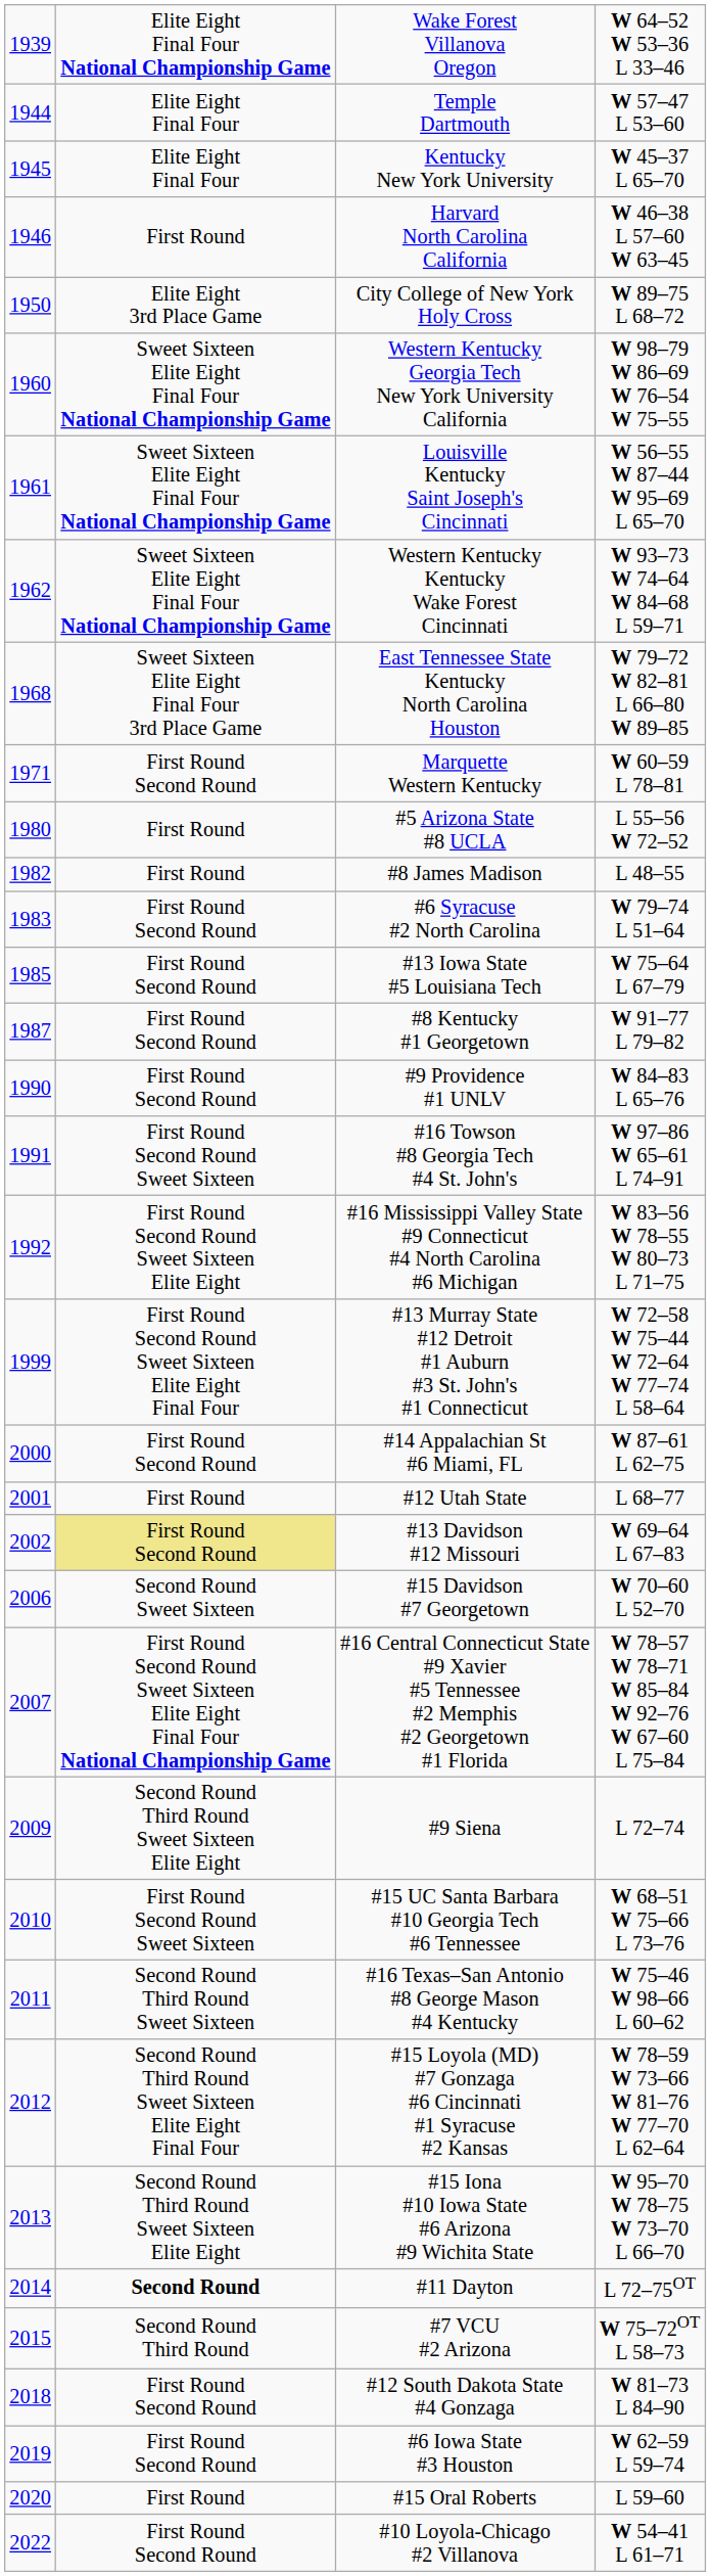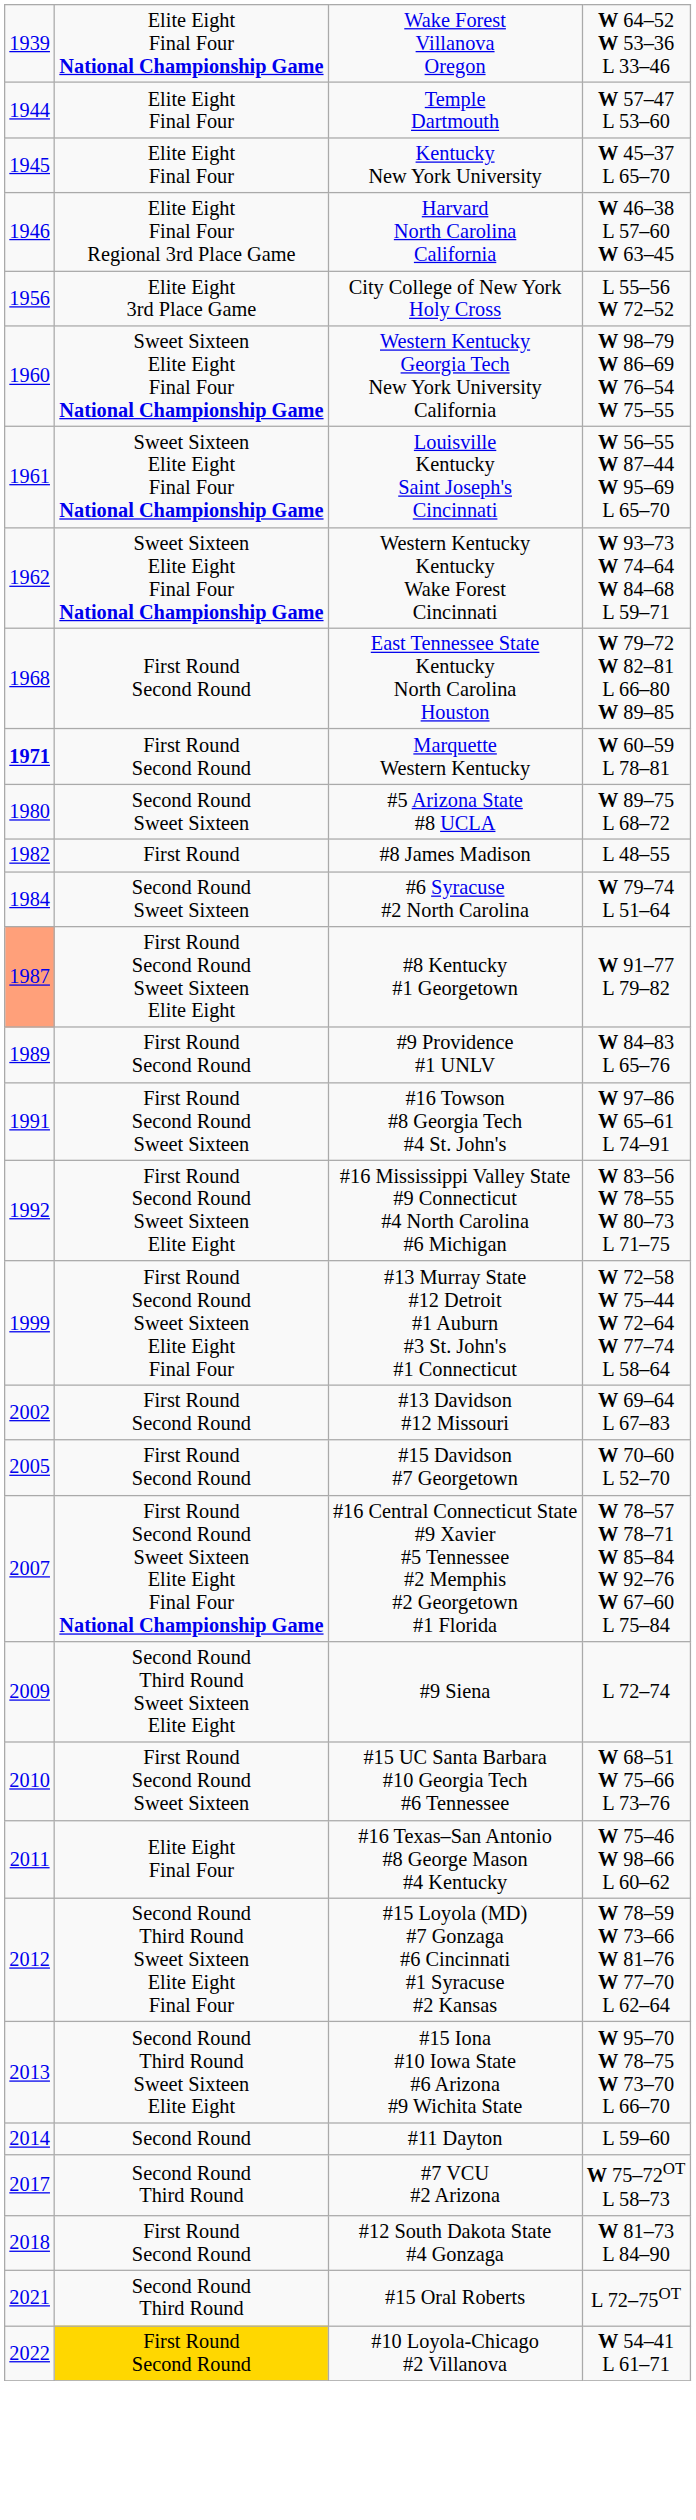 <table class="wikitable">
 <tr align="center">
 <td><a href='#'>1939</a></td>
 <td>Elite Eight<br>Final Four<br><strong><a href='#'>National Championship Game</a></strong></td>
 <td><a href='#'>Wake Forest</a><br><a href='#'>Villanova</a><br><a href='#'>Oregon</a></td>
 <td><strong>W</strong> 64–52<br><strong>W</strong> 53–36<br>L 33–46</td>
 </tr>
 <tr align="center">
 <td><a href='#'>1944</a></td>
 <td>Elite Eight<br>Final Four</td>
 <td><a href='#'>Temple</a><br><a href='#'>Dartmouth</a></td>
 <td><strong>W</strong> 57–47<br>L 53–60</td>
 </tr>
 <tr align="center">
 <td><a href='#'>1945</a></td>
 <td>Elite Eight<br>Final Four</td>
 <td><a href='#'>Kentucky</a><br>New York University</td>
 <td><strong>W</strong> 45–37<br>L 65–70</td>
 </tr>
 <tr align="center">
 <td><a href='#'>1946</a></td>
-<td>First Round</td>
+<td>Elite Eight<br>Final Four<br>Regional 3rd Place Game</td>
 <td><a href='#'>Harvard</a><br><a href='#'>North Carolina</a><br><a href='#'>California</a></td>
 <td><strong>W</strong> 46–38<br>L 57–60<br><strong>W</strong> 63–45</td>
 </tr>
 <tr align="center">
-<td><a href='#'>1950</a></td>
+<td><a href='#'>1956</a></td>
 <td>Elite Eight<br>3rd Place Game</td>
 <td>City College of New York<br><a href='#'>Holy Cross</a></td>
-<td><strong>W</strong> 89–75<br>L 68–72</td>
+<td>L 55–56<br><strong>W</strong> 72–52</td>
 </tr>
 <tr align="center">
 <td><a href='#'>1960</a></td>
 <td>Sweet Sixteen<br>Elite Eight<br>Final Four<br><strong><a href='#'>National Championship Game</a></strong></td>
 <td><a href='#'>Western Kentucky</a><br><a href='#'>Georgia Tech</a><br>New York University<br>California</td>
 <td><strong>W</strong> 98–79<br><strong>W</strong> 86–69<br><strong>W</strong> 76–54<br><strong>W</strong> 75–55</td>
 </tr>
 <tr align="center">
 <td><a href='#'>1961</a></td>
 <td>Sweet Sixteen<br>Elite Eight<br>Final Four<br><strong><a href='#'>National Championship Game</a></strong></td>
 <td><a href='#'>Louisville</a><br>Kentucky<br><a href='#'>Saint Joseph's</a><br><a href='#'>Cincinnati</a></td>
 <td><strong>W</strong> 56–55<br><strong>W</strong> 87–44<br><strong>W</strong> 95–69<br>L 65–70</td>
 </tr>
 <tr align="center">
 <td><a href='#'>1962</a></td>
 <td>Sweet Sixteen<br>Elite Eight<br>Final Four<br><strong><a href='#'>National Championship Game</a></strong></td>
 <td>Western Kentucky<br>Kentucky<br>Wake Forest<br>Cincinnati</td>
 <td><strong>W</strong> 93–73<br><strong>W</strong> 74–64<br><strong>W</strong> 84–68<br>L 59–71</td>
 </tr>
 <tr align="center">
 <td><a href='#'>1968</a></td>
-<td>Sweet Sixteen<br>Elite Eight<br>Final Four<br>3rd Place Game</td>
+<td>First Round<br>Second Round</td>
 <td><a href='#'>East Tennessee State</a><br>Kentucky<br>North Carolina<br><a href='#'>Houston</a></td>
 <td><strong>W</strong> 79–72<br><strong>W</strong> 82–81<br>L 66–80<br><strong>W</strong> 89–85</td>
 </tr>
 <tr align="center">
-<td><a href='#'>1971</a></td>
+<td><strong><a href='#'>1971</a></strong></td>
 <td>First Round<br>Second Round</td>
 <td><a href='#'>Marquette</a><br>Western Kentucky</td>
 <td><strong>W</strong> 60–59<br>L 78–81</td>
 </tr>
 <tr align="center">
 <td><a href='#'>1980</a></td>
-<td>First Round</td>
+<td>Second Round<br>Sweet Sixteen</td>
 <td>#5 <a href='#'>Arizona State</a><br>#8 <a href='#'>UCLA</a></td>
-<td>L 55–56<br><strong>W</strong> 72–52</td>
+<td><strong>W</strong> 89–75<br>L 68–72</td>
 </tr>
 <tr align="center">
 <td><a href='#'>1982</a></td>
 <td>First Round</td>
 <td>#8 James Madison</td>
 <td>L 48–55</td>
 </tr>
 <tr align="center">
-<td><a href='#'>1983</a></td>
-<td>First Round<br>Second Round</td>
+<td><a href='#'>1984</a></td>
+<td>Second Round<br>Sweet Sixteen</td>
 <td>#6 <a href='#'>Syracuse</a><br>#2 North Carolina</td>
 <td><strong>W</strong> 79–74<br>L 51–64</td>
 </tr>
 <tr align="center">
-<td><a href='#'>1985</a></td>
-<td>First Round<br>Second Round</td>
-<td>#13 Iowa State<br>#5 Louisiana Tech</td>
-<td><strong>W</strong> 75–64<br>L 67–79</td>
-</tr>
-<tr align="center">
-<td><a href='#'>1987</a></td>
-<td>First Round<br>Second Round</td>
+<td style="background: lightsalmon;"><a href='#'>1987</a></td>
+<td>First Round<br>Second Round<br>Sweet Sixteen<br>Elite Eight</td>
 <td>#8 Kentucky<br>#1 Georgetown</td>
 <td><strong>W</strong> 91–77<br>L 79–82</td>
 </tr>
 <tr align="center">
-<td><a href='#'>1990</a></td>
+<td><a href='#'>1989</a></td>
 <td>First Round<br>Second Round</td>
 <td>#9 Providence<br>#1 UNLV</td>
 <td><strong>W</strong> 84–83<br>L 65–76</td>
 </tr>
 <tr align="center">
 <td><a href='#'>1991</a></td>
 <td>First Round<br>Second Round<br>Sweet Sixteen</td>
 <td>#16 Towson<br>#8 Georgia Tech<br>#4 St. John's</td>
 <td><strong>W</strong> 97–86<br><strong>W</strong> 65–61<br>L 74–91</td>
 </tr>
 <tr align="center">
 <td><a href='#'>1992</a></td>
 <td>First Round<br>Second Round<br>Sweet Sixteen<br>Elite Eight</td>
 <td>#16 Mississippi Valley State<br>#9 Connecticut<br>#4 North Carolina<br>#6 Michigan</td>
 <td><strong>W</strong> 83–56<br><strong>W</strong> 78–55<br><strong>W</strong> 80–73<br>L 71–75</td>
 </tr>
 <tr align="center">
 <td><a href='#'>1999</a></td>
 <td>First Round<br>Second Round<br>Sweet Sixteen<br>Elite Eight<br>Final Four</td>
 <td>#13 Murray State<br>#12 Detroit<br>#1 Auburn<br>#3 St. John's<br>#1 Connecticut</td>
 <td><strong>W</strong> 72–58<br><strong>W</strong> 75–44<br><strong>W</strong> 72–64<br><strong>W</strong> 77–74<br>L 58–64</td>
 </tr>
 <tr align="center">
-<td><a href='#'>2000</a></td>
+<td><a href='#'>2002</a></td>
 <td>First Round<br>Second Round</td>
-<td>#14 Appalachian St<br>#6 Miami, FL</td>
-<td><strong>W</strong> 87–61<br>L 62–75</td>
-</tr>
-<tr align="center">
-<td><a href='#'>2001</a></td>
-<td>First Round</td>
-<td>#12 Utah State</td>
-<td>L 68–77</td>
-</tr>
-<tr align="center">
-<td><a href='#'>2002</a></td>
-<td style="background: khaki;">First Round<br>Second Round</td>
 <td>#13 Davidson<br>#12 Missouri</td>
 <td><strong>W</strong> 69–64<br>L 67–83</td>
 </tr>
 <tr align="center">
-<td><a href='#'>2006</a></td>
-<td>Second Round<br>Sweet Sixteen</td>
+<td><a href='#'>2005</a></td>
+<td>First Round<br>Second Round</td>
 <td>#15 Davidson<br>#7 Georgetown</td>
 <td><strong>W</strong> 70–60<br>L 52–70</td>
 </tr>
 <tr align="center">
 <td><a href='#'>2007</a></td>
 <td>First Round<br>Second Round<br>Sweet Sixteen<br>Elite Eight<br>Final Four<br><strong><a href='#'>National Championship Game</a></strong></td>
 <td>#16 Central Connecticut State<br>#9 Xavier<br>#5 Tennessee<br>#2 Memphis<br>#2 Georgetown<br>#1 Florida</td>
 <td><strong>W</strong> 78–57<br><strong>W</strong> 78–71<br><strong>W</strong> 85–84<br><strong>W</strong> 92–76<br><strong>W</strong> 67–60<br>L 75–84</td>
 </tr>
 <tr align="center">
 <td><a href='#'>2009</a></td>
 <td>Second Round<br>Third Round<br>Sweet Sixteen<br>Elite Eight</td>
 <td>#9 Siena</td>
 <td>L 72–74</td>
 </tr>
 <tr align="center">
 <td><a href='#'>2010</a></td>
 <td>First Round<br>Second Round<br>Sweet Sixteen</td>
 <td>#15 UC Santa Barbara<br>#10 Georgia Tech<br>#6 Tennessee</td>
 <td><strong>W</strong> 68–51<br><strong>W</strong> 75–66<br>L 73–76</td>
 </tr>
 <tr align="center">
 <td><a href='#'>2011</a></td>
-<td>Second Round<br>Third Round<br>Sweet Sixteen</td>
+<td>Elite Eight<br>Final Four</td>
 <td>#16 Texas–San Antonio<br>#8 George Mason<br>#4 Kentucky</td>
 <td><strong>W</strong> 75–46<br><strong>W</strong> 98–66<br>L 60–62</td>
 </tr>
 <tr align="center">
 <td><a href='#'>2012</a></td>
 <td>Second Round<br>Third Round<br>Sweet Sixteen<br>Elite Eight<br>Final Four</td>
 <td>#15 Loyola (MD)<br>#7 Gonzaga<br>#6 Cincinnati<br>#1 Syracuse<br>#2 Kansas</td>
 <td><strong>W</strong> 78–59<br><strong>W</strong> 73–66<br><strong>W</strong> 81–76<br><strong>W</strong> 77–70<br>L 62–64</td>
 </tr>
 <tr align="center">
 <td><a href='#'>2013</a></td>
 <td>Second Round<br>Third Round<br>Sweet Sixteen<br>Elite Eight</td>
 <td>#15 Iona<br>#10 Iowa State<br>#6 Arizona<br>#9 Wichita State</td>
 <td><strong>W</strong> 95–70<br><strong>W</strong> 78–75<br><strong>W</strong> 73–70<br>L 66–70</td>
 </tr>
 <tr align="center">
 <td><a href='#'>2014</a></td>
-<td><strong>Second Round</strong></td>
+<td>Second Round</td>
 <td>#11 Dayton</td>
-<td>L 72–75<sup>OT</sup></td>
+<td>L 59–60</td>
 </tr>
 <tr align="center">
-<td><a href='#'>2015</a></td>
+<td><a href='#'>2017</a></td>
 <td>Second Round<br>Third Round</td>
 <td>#7 VCU<br>#2 Arizona</td>
 <td><strong>W</strong> 75–72<sup>OT</sup><br> L 58–73</td>
 </tr>
 <tr align="center">
 <td><a href='#'>2018</a></td>
 <td>First Round<br>Second Round</td>
 <td>#12 South Dakota State<br>#4 Gonzaga</td>
 <td><strong>W</strong> 81–73<br> L 84–90</td>
 </tr>
 <tr align="center">
-<td><a href='#'>2019</a></td>
-<td>First Round<br>Second Round</td>
-<td>#6 Iowa State<br>#3 Houston</td>
-<td><strong>W</strong> 62–59<br> L 59–74</td>
-</tr>
-<tr align="center">
-<td><a href='#'>2020</a></td>
-<td>First Round</td>
+<td><a href='#'>2021</a></td>
+<td>Second Round<br>Third Round</td>
 <td>#15 Oral Roberts</td>
-<td>L 59–60</td>
+<td>L 72–75<sup>OT</sup></td>
 </tr>
 <tr align="center">
 <td><a href='#'>2022</a></td>
-<td>First Round<br>Second Round</td>
+<td style="background: gold;">First Round<br>Second Round</td>
 <td>#10 Loyola-Chicago<br>#2 Villanova</td>
 <td><strong>W</strong> 54–41<br> L 61–71</td>
 </tr>
 </table>
